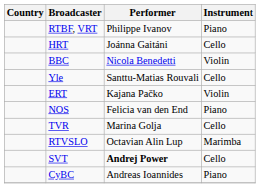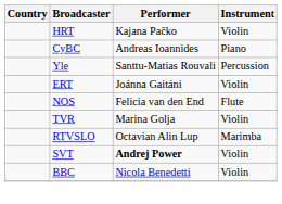 <table class="wikitable" style="text-align: left;">
 <tr>
 <th>Country</th>
 <th>Broadcaster</th>
 <th>Performer</th>
 <th>Instrument</th>
 </tr>
 <tr>
 <td></td>
-<td><a href='#'>RTBF</a>, <a href='#'>VRT</a></td>
-<td>Philippe Ivanov</td>
-<td>Piano</td>
+<td><a href='#'>HRT</a></td>
+<td>Kajana Pačko</td>
+<td>Violin</td>
 </tr>
 <tr>
-<td></td>
-<td><a href='#'>HRT</a></td>
-<td>Joánna Gaitáni</td>
-<td>Cello</td>
-</tr>
-<tr>
-<td></td>
-<td><a href='#'>BBC</a></td>
-<td><a href='#'>Nicola Benedetti</a></td>
-<td>Violin</td>
+<td> </td>
+<td><a href='#'>CyBC</a></td>
+<td>Andreas Ioannides</td>
+<td>Piano</td>
 </tr>
 <tr>
 <td></td>
 <td><a href='#'>Yle</a></td>
 <td>Santtu-Matias Rouvali</td>
-<td>Cello</td>
+<td>Percussion</td>
 </tr>
 <tr>
 <td></td>
 <td><a href='#'>ERT</a></td>
-<td>Kajana Pačko</td>
+<td>Joánna Gaitáni</td>
 <td>Violin</td>
 </tr>
 <tr>
 <td></td>
 <td><a href='#'>NOS</a></td>
 <td>Felicia van den End</td>
-<td>Piano</td>
+<td>Flute</td>
 </tr>
 <tr>
 <td></td>
 <td><a href='#'>TVR</a></td>
 <td>Marina Golja</td>
-<td>Cello</td>
+<td>Violin</td>
 </tr>
 <tr>
 <td></td>
 <td><a href='#'>RTVSLO</a></td>
 <td>Octavian Alin Lup</td>
 <td>Marimba</td>
 </tr>
 <tr>
 <td></td>
 <td><a href='#'>SVT</a></td>
 <td><strong>Andrej Power</strong></td>
-<td>Cello</td>
+<td>Violin</td>
 </tr>
 <tr>
-<td> </td>
-<td><a href='#'>CyBC</a></td>
-<td>Andreas Ioannides</td>
-<td>Piano</td>
+<td></td>
+<td><a href='#'>BBC</a></td>
+<td><a href='#'>Nicola Benedetti</a></td>
+<td>Violin</td>
 </tr>
 <tr>
 </tr>
 </table>
